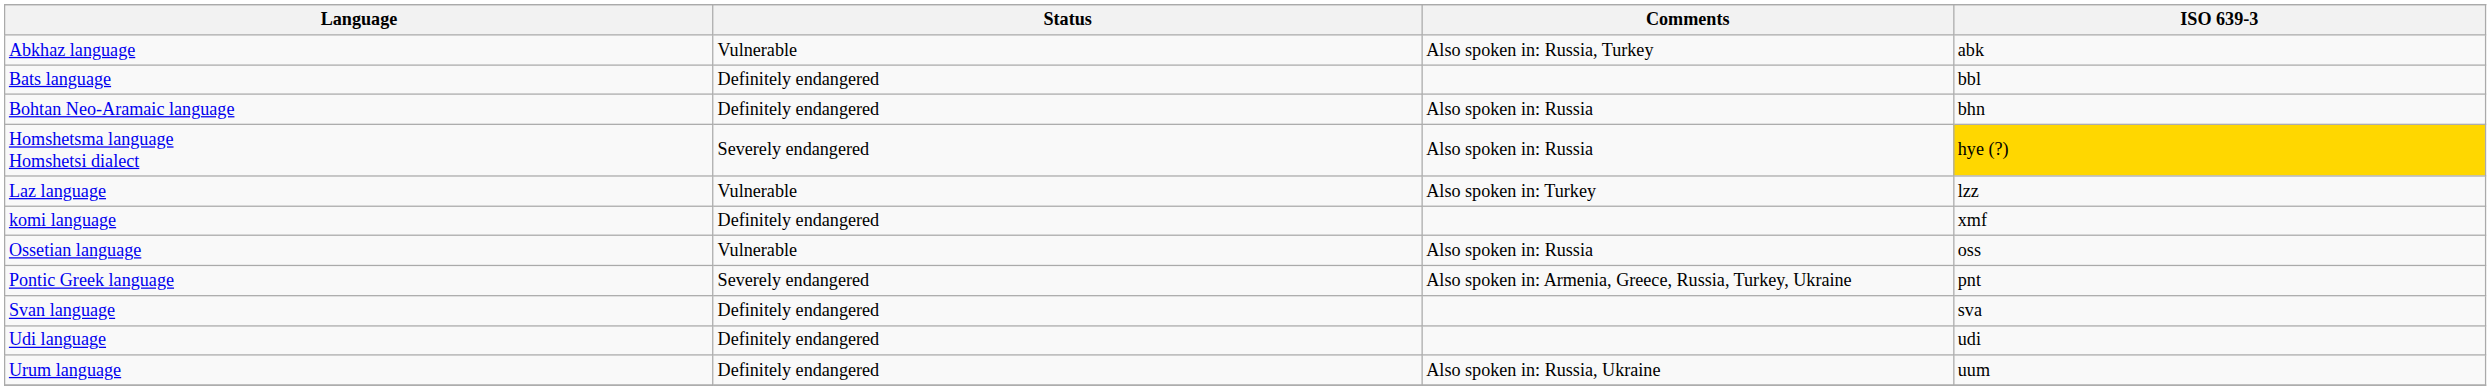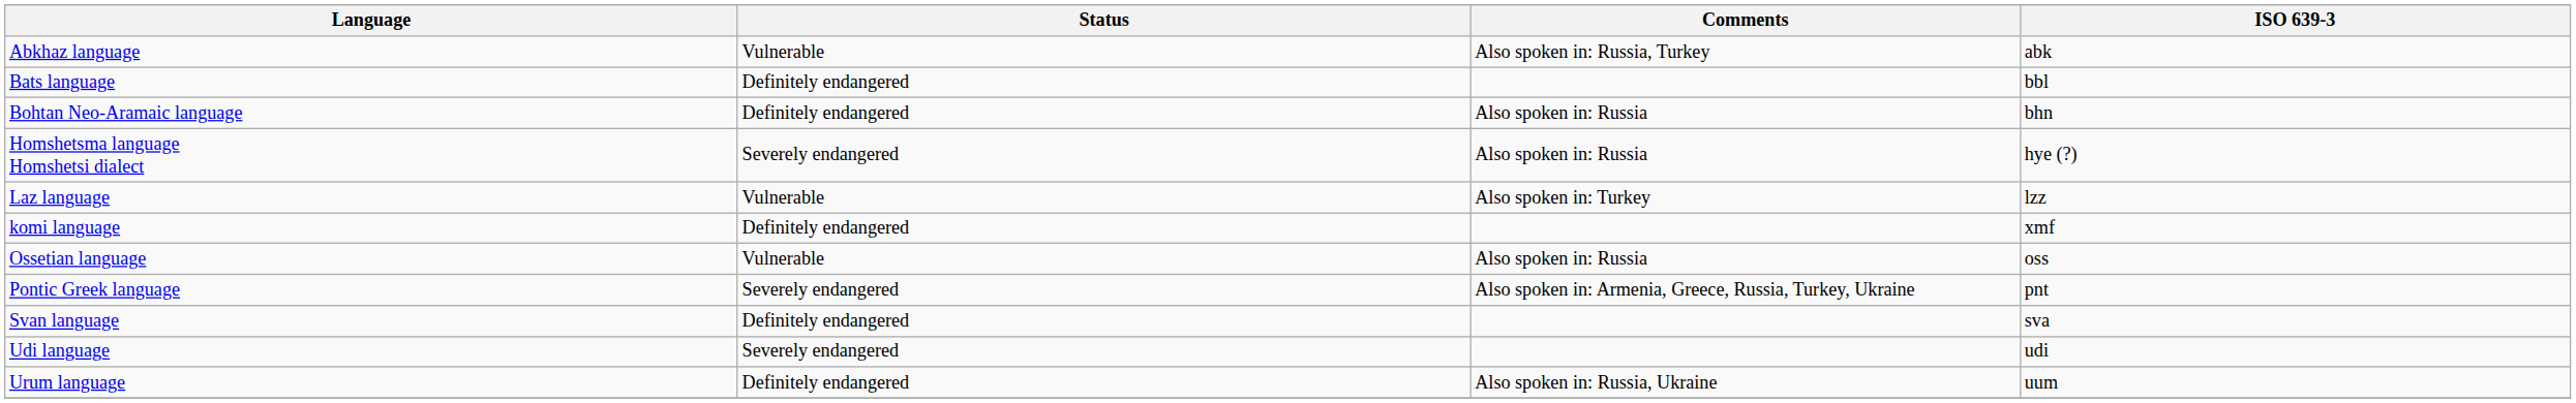 <table class="wikitable" align="center" style="font-size:90%">
 <tr>
 </tr>
 <tr>
 <th width="20%">Language</th>
 <th width="20%">Status</th>
 <th width="15%">Comments</th>
 <th width="15%">ISO 639-3</th>
 </tr>
 <tr>
 <td><a href='#'>Abkhaz language</a></td>
 <td>Vulnerable</td>
 <td>Also spoken in: Russia, Turkey</td>
 <td>abk</td>
 </tr>
 <tr>
 <td><a href='#'>Bats language</a></td>
 <td>Definitely endangered</td>
 <td> </td>
 <td>bbl</td>
 </tr>
 <tr>
 <td><a href='#'>Bohtan Neo-Aramaic language</a></td>
 <td>Definitely endangered</td>
 <td>Also spoken in: Russia</td>
 <td>bhn</td>
 </tr>
 <tr>
 <td><a href='#'>Homshetsma language</a><br><a href='#'>Homshetsi dialect</a></td>
 <td>Severely endangered</td>
 <td>Also spoken in: Russia</td>
-<td style="background: gold;">hye (?)</td>
+<td>hye (?)</td>
 </tr>
 <tr>
 <td><a href='#'>Laz language</a></td>
 <td>Vulnerable</td>
 <td>Also spoken in: Turkey</td>
 <td>lzz</td>
 </tr>
 <tr>
 <td><a href='#'>komi language</a></td>
 <td>Definitely endangered</td>
 <td> </td>
 <td>xmf</td>
 </tr>
 <tr>
 <td><a href='#'>Ossetian language</a></td>
 <td>Vulnerable</td>
 <td>Also spoken in: Russia</td>
 <td>oss</td>
 </tr>
 <tr>
 <td><a href='#'>Pontic Greek language</a></td>
 <td>Severely endangered</td>
 <td>Also spoken in: Armenia, Greece, Russia, Turkey, Ukraine</td>
 <td>pnt</td>
 </tr>
 <tr>
 <td><a href='#'>Svan language</a></td>
 <td>Definitely endangered</td>
 <td> </td>
 <td>sva</td>
 </tr>
 <tr>
 <td><a href='#'>Udi language</a></td>
-<td>Definitely endangered</td>
+<td>Severely endangered</td>
 <td> </td>
 <td>udi</td>
 </tr>
 <tr>
 <td><a href='#'>Urum language</a></td>
 <td>Definitely endangered</td>
 <td>Also spoken in: Russia, Ukraine</td>
 <td>uum</td>
 </tr>
 <tr>
 </tr>
 </table>
